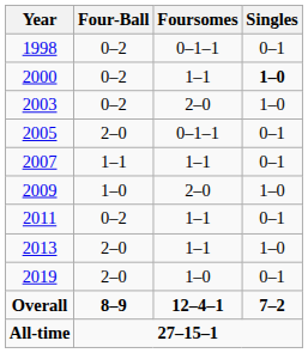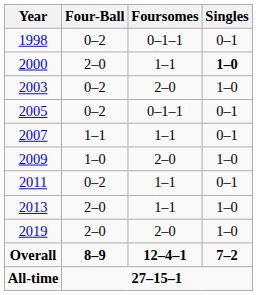 <table class="wikitable" style="text-align:center; font-size:95%">
 <tr>
 <th>Year</th>
 <th>Four-Ball</th>
 <th>Foursomes</th>
 <th>Singles</th>
 </tr>
 <tr>
 <td><a href='#'>1998</a></td>
 <td>0–2</td>
 <td>0–1–1</td>
 <td>0–1</td>
 </tr>
 <tr>
 <td><a href='#'>2000</a></td>
-<td>0–2</td>
+<td>2–0</td>
 <td>1–1</td>
 <td><strong>1–0</strong></td>
 </tr>
 <tr>
 <td><a href='#'>2003</a></td>
 <td>0–2</td>
 <td>2–0</td>
 <td>1–0</td>
 </tr>
 <tr>
 <td><a href='#'>2005</a></td>
-<td>2–0</td>
+<td>0–2</td>
 <td>0–1–1</td>
 <td>0–1</td>
 </tr>
 <tr>
 <td><a href='#'>2007</a></td>
 <td>1–1</td>
 <td>1–1</td>
 <td>0–1</td>
 </tr>
 <tr>
 <td><a href='#'>2009</a></td>
 <td>1–0</td>
 <td>2–0</td>
 <td>1–0</td>
 </tr>
 <tr>
 <td><a href='#'>2011</a></td>
 <td>0–2</td>
 <td>1–1</td>
 <td>0–1</td>
 </tr>
 <tr>
 <td><a href='#'>2013</a></td>
 <td>2–0</td>
 <td>1–1</td>
 <td>1–0</td>
 </tr>
 <tr>
 <td><a href='#'>2019</a></td>
 <td>2–0</td>
+<td>2–0</td>
 <td>1–0</td>
-<td>0–1</td>
 </tr>
 <tr>
 <td><strong>Overall</strong></td>
 <td><strong>8–9</strong></td>
 <td><strong>12–4–1</strong></td>
 <td><strong>7–2</strong></td>
 </tr>
 <tr>
 <td><strong>All-time</strong></td>
 <td colspan=3><strong>27–15–1</strong></td>
 </tr>
 </table>
